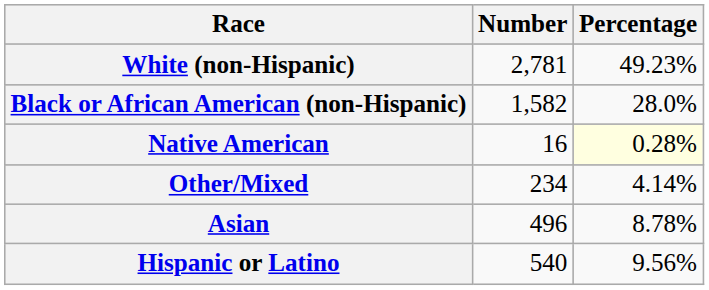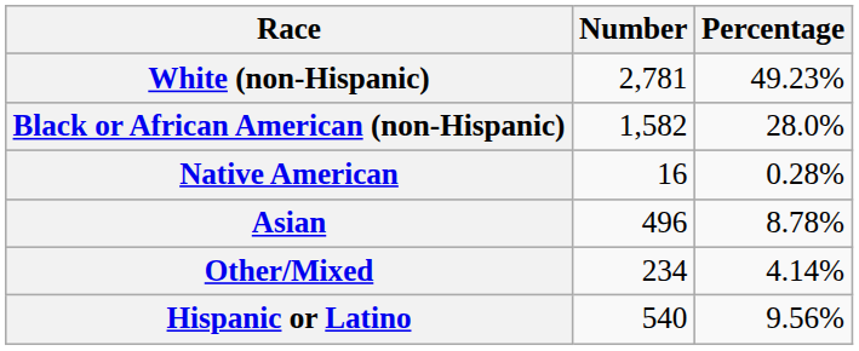 <table class="wikitable" style="text-align:right">
 <tr>
 <th scope="col">Race</th>
 <th scope="col">Number</th>
 <th scope="col">Percentage</th>
 </tr>
 <tr>
 <th scope="row"><a href='#'>White</a> (non-Hispanic)</th>
 <td>2,781</td>
 <td>49.23%</td>
 </tr>
 <tr>
 <th scope="row"><a href='#'>Black or African American</a> (non-Hispanic)</th>
 <td>1,582</td>
 <td>28.0%</td>
 </tr>
 <tr>
 <th scope="row"><a href='#'>Native American</a></th>
 <td>16</td>
-<td style="background: lightyellow;">0.28%</td>
+<td>0.28%</td>
+</tr>
+<tr>
+<th scope="row"><a href='#'>Asian</a></th>
+<td>496</td>
+<td>8.78%</td>
 </tr>
 <tr>
 <th scope="row"><a href='#'>Other/Mixed</a></th>
 <td>234</td>
 <td>4.14%</td>
 </tr>
 <tr>
-<th scope="row"><a href='#'>Asian</a></th>
-<td>496</td>
-<td>8.78%</td>
-</tr>
-<tr>
 <th scope="row"><a href='#'>Hispanic</a> or <a href='#'>Latino</a></th>
 <td>540</td>
 <td>9.56%</td>
 </tr>
 </table>
